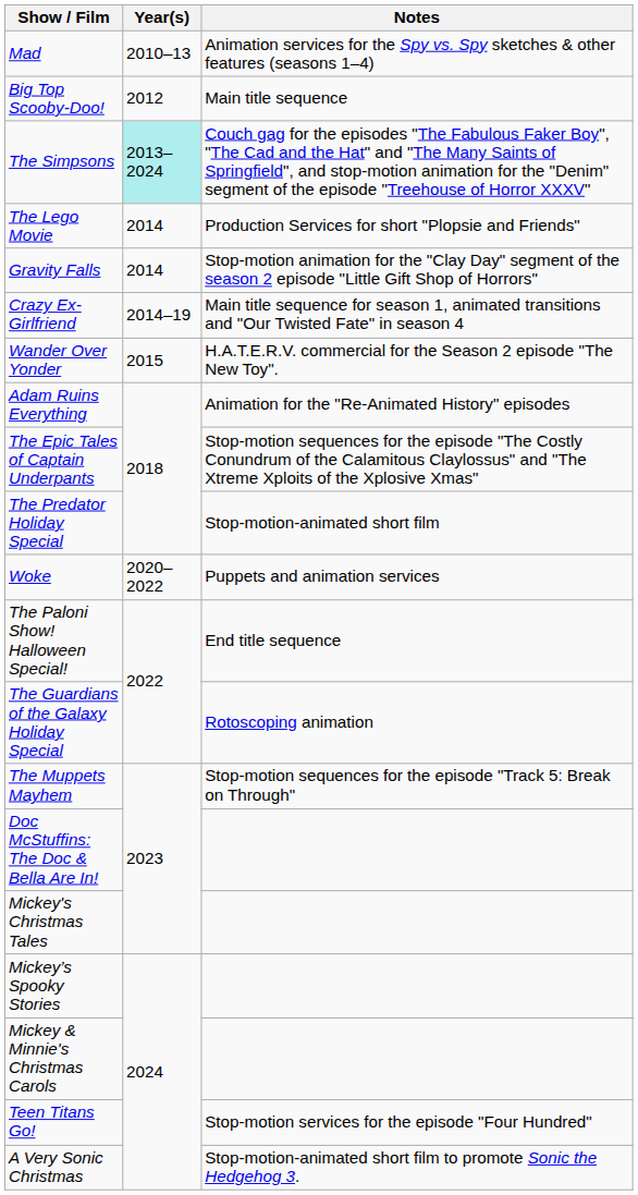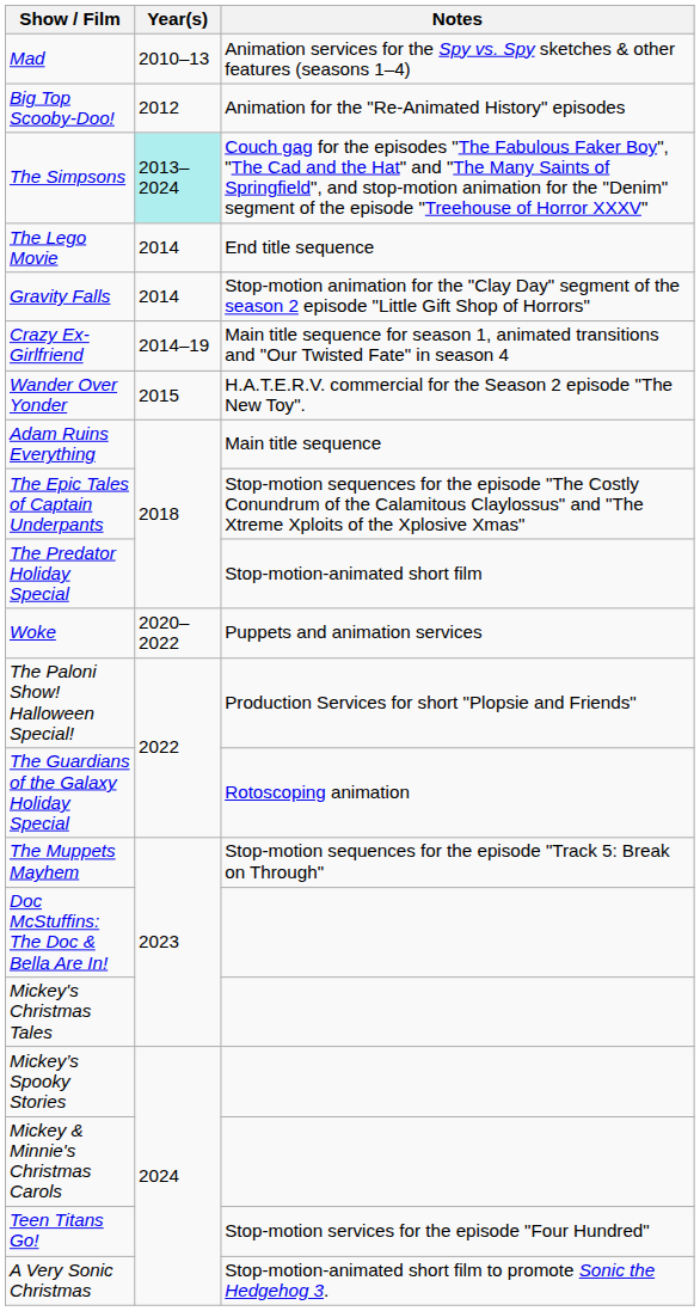 <table class="wikitable sortable" style="width: auto style="width:100%; table-layout: fixed">
 <tr>
 <th style="width:15%;">Show / Film</th>
 <th style="width:10%;">Year(s)</th>
 <th style="width:55%;" class="unsortable">Notes</th>
 </tr>
 <tr>
 <td><em><a href='#'>Mad</a></em></td>
 <td>2010–13</td>
 <td>Animation services for the <em><a href='#'>Spy vs. Spy</a></em> sketches & other features (seasons 1–4)</td>
 </tr>
 <tr>
 <td><em><a href='#'>Big Top Scooby-Doo!</a></em></td>
 <td>2012</td>
-<td>Main title sequence</td>
+<td>Animation for the "Re-Animated History" episodes</td>
 </tr>
 <tr>
 <td><em><a href='#'>The Simpsons</a></em></td>
 <td style="background: paleturquoise;">2013–2024</td>
 <td><a href='#'>Couch gag</a> for the episodes "<a href='#'>The Fabulous Faker Boy</a>", "<a href='#'>The Cad and the Hat</a>" and "<a href='#'>The Many Saints of Springfield</a>", and stop-motion animation for the "Denim" segment of the episode "<a href='#'>Treehouse of Horror XXXV</a>"</td>
 </tr>
 <tr>
 <td><em><a href='#'>The Lego Movie</a></em></td>
 <td>2014</td>
-<td>Production Services for short "Plopsie and Friends"</td>
+<td>End title sequence</td>
 </tr>
 <tr>
 <td><em><a href='#'>Gravity Falls</a></em></td>
 <td>2014</td>
 <td>Stop-motion animation for the "Clay Day" segment of the <a href='#'>season 2</a> episode "Little Gift Shop of Horrors"</td>
 </tr>
 <tr>
 <td><em><a href='#'>Crazy Ex-Girlfriend</a></em></td>
 <td>2014–19</td>
 <td>Main title sequence for season 1, animated transitions and "Our Twisted Fate" in season 4</td>
 </tr>
 <tr>
 <td><em><a href='#'>Wander Over Yonder</a></em></td>
 <td>2015</td>
 <td>H.A.T.E.R.V. commercial for the Season 2 episode "The New Toy".</td>
 </tr>
 <tr>
 <td><em><a href='#'>Adam Ruins Everything</a></em></td>
 <td rowspan="3">2018</td>
-<td>Animation for the "Re-Animated History" episodes</td>
+<td>Main title sequence</td>
 </tr>
 <tr>
 <td><em><a href='#'>The Epic Tales of Captain Underpants</a></em></td>
 <td>Stop-motion sequences for the episode "The Costly Conundrum of the Calamitous Claylossus" and "The Xtreme Xploits of the Xplosive Xmas"</td>
 </tr>
 <tr>
 <td><em><a href='#'>The Predator Holiday Special</a></em></td>
 <td>Stop-motion-animated short film</td>
 </tr>
 <tr>
 <td><em><a href='#'>Woke</a></em></td>
 <td>2020–2022</td>
 <td>Puppets and animation services</td>
 </tr>
 <tr>
 <td><em>The Paloni Show! Halloween Special!</em></td>
 <td rowspan="2">2022</td>
-<td>End title sequence</td>
+<td>Production Services for short "Plopsie and Friends"</td>
 </tr>
 <tr>
 <td><em><a href='#'>The Guardians of the Galaxy Holiday Special</a></em></td>
 <td><a href='#'>Rotoscoping</a> animation</td>
 </tr>
 <tr>
 <td><em><a href='#'>The Muppets Mayhem</a></em></td>
 <td rowspan="3">2023</td>
 <td>Stop-motion sequences for the episode "Track 5: Break on Through"</td>
 </tr>
 <tr>
 <td><em><a href='#'>Doc McStuffins: The Doc & Bella Are In!</a></em></td>
 <td></td>
 </tr>
 <tr>
 <td><em>Mickey's Christmas Tales</em></td>
 <td></td>
 </tr>
 <tr>
 <td><em>Mickey’s Spooky Stories</em></td>
 <td rowspan="4">2024</td>
 <td></td>
 </tr>
 <tr>
 <td><em>Mickey & Minnie's Christmas Carols</em></td>
 <td></td>
 </tr>
 <tr>
 <td><em><a href='#'>Teen Titans Go!</a></em></td>
 <td>Stop-motion services for the episode "Four Hundred"</td>
 </tr>
 <tr>
 <td><em>A Very Sonic Christmas</em></td>
 <td>Stop-motion-animated short film to promote <em><a href='#'>Sonic the Hedgehog 3</a></em>.</td>
 </tr>
 </table>
